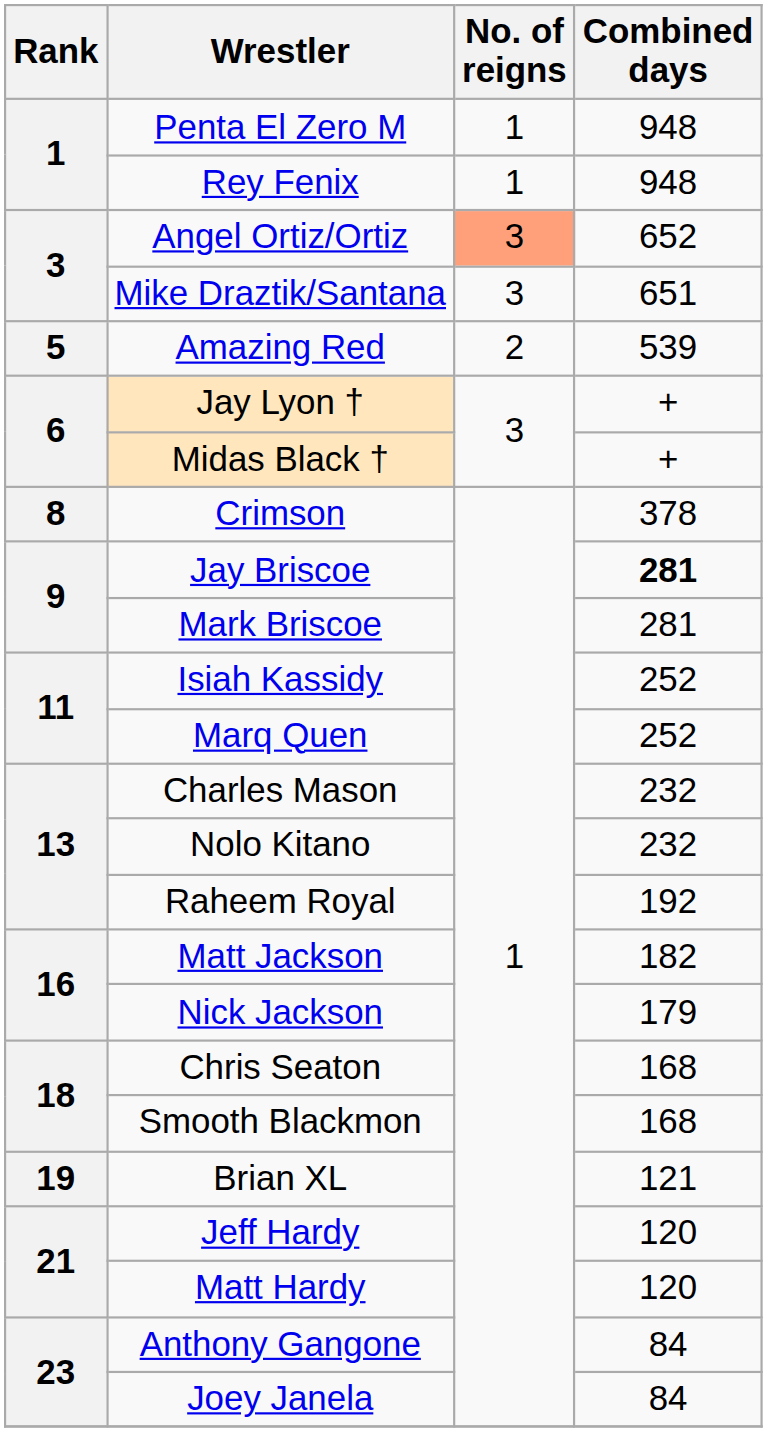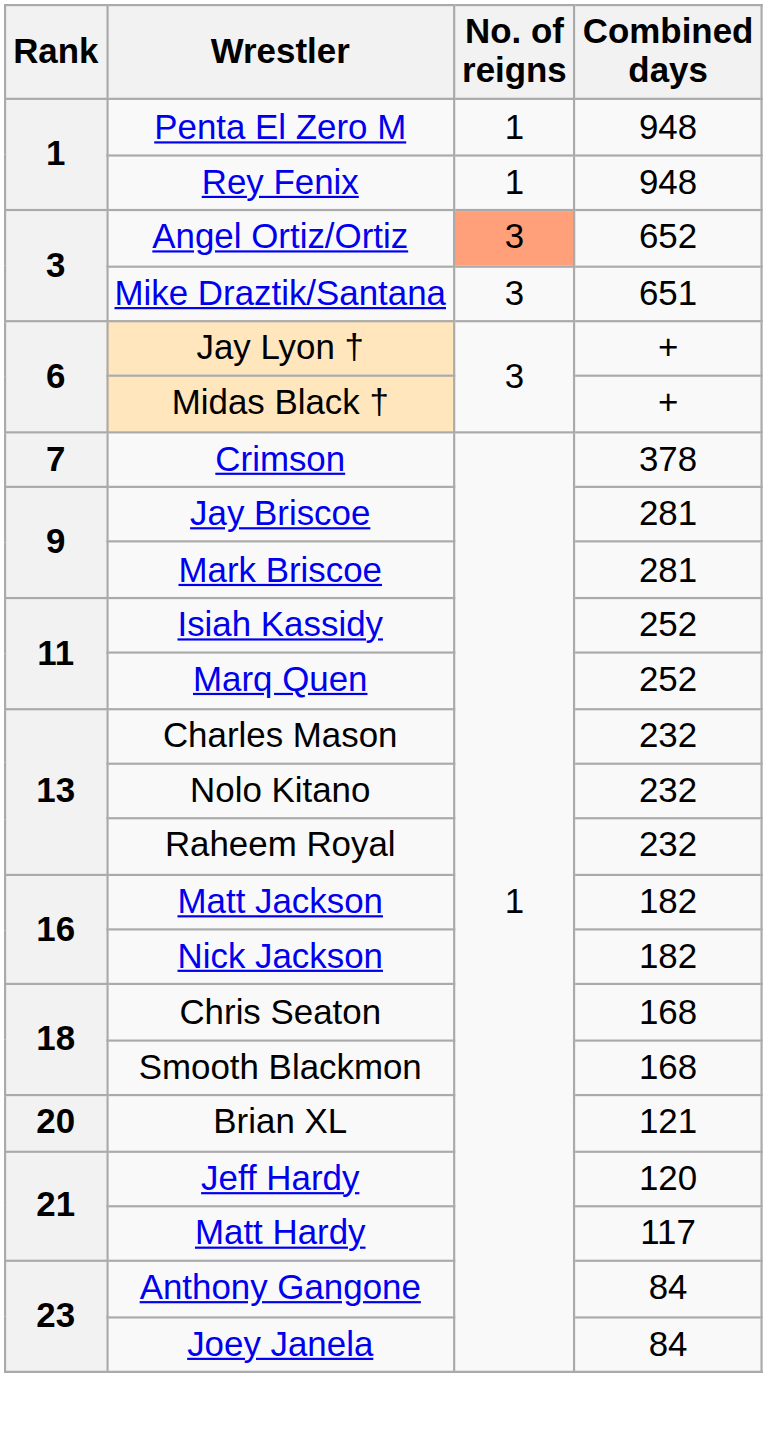 <table class="wikitable sortable" style="text-align: center">
 <tr>
 <th>Rank</th>
 <th>Wrestler</th>
 <th>No. of<br>reigns</th>
 <th data-sort-type="number">Combined<br>days</th>
 </tr>
 <tr>
 <th rowspan=2>1</th>
 <td><a href='#'>Penta El Zero M</a></td>
 <td>1</td>
 <td>948</td>
 </tr>
 <tr>
 <td><a href='#'>Rey Fenix</a></td>
 <td>1</td>
 <td>948</td>
 </tr>
 <tr>
 <th rowspan=2>3</th>
 <td><a href='#'>Angel Ortiz/Ortiz</a></td>
 <td style="background: lightsalmon;">3</td>
 <td>652</td>
 </tr>
 <tr>
 <td><a href='#'>Mike Draztik/Santana</a></td>
 <td>3</td>
 <td>651</td>
 </tr>
 <tr>
-<th>5</th>
-<td><a href='#'>Amazing Red</a></td>
-<td>2</td>
-<td>539</td>
-</tr>
-<tr>
 <th rowspan=2>6</th>
 <td style="background-color: #ffe6bd">Jay Lyon †</td>
 <td rowspan=2>3</td>
 <td>+</td>
 </tr>
 <tr>
 <td style="background-color: #ffe6bd">Midas Black †</td>
 <td>+</td>
 </tr>
 <tr>
-<th>8</th>
+<th>7</th>
 <td><a href='#'>Crimson</a></td>
 <td rowspan=17>1</td>
 <td>378</td>
 </tr>
 <tr>
 <th rowspan=2>9</th>
 <td><a href='#'>Jay Briscoe</a></td>
-<td><strong>281</strong></td>
+<td>281</td>
 </tr>
 <tr>
 <td><a href='#'>Mark Briscoe</a></td>
 <td>281</td>
 </tr>
 <tr>
 <th rowspan=2>11</th>
 <td><a href='#'>Isiah Kassidy</a></td>
 <td>252</td>
 </tr>
 <tr>
 <td><a href='#'>Marq Quen</a></td>
 <td>252</td>
 </tr>
 <tr>
 <th rowspan=3>13</th>
 <td>Charles Mason</td>
 <td>232</td>
 </tr>
 <tr>
 <td>Nolo Kitano</td>
 <td>232</td>
 </tr>
 <tr>
 <td>Raheem Royal</td>
-<td>192</td>
+<td>232</td>
 </tr>
 <tr>
 <th rowspan=2>16</th>
 <td><a href='#'>Matt Jackson</a></td>
 <td>182</td>
 </tr>
 <tr>
 <td><a href='#'>Nick Jackson</a></td>
-<td>179</td>
+<td>182</td>
 </tr>
 <tr>
 <th rowspan=2>18</th>
 <td>Chris Seaton</td>
 <td>168</td>
 </tr>
 <tr>
 <td>Smooth Blackmon</td>
 <td>168</td>
 </tr>
 <tr>
-<th>19</th>
+<th>20</th>
 <td>Brian XL</td>
 <td>121</td>
 </tr>
 <tr>
 <th rowspan=2>21</th>
 <td><a href='#'>Jeff Hardy</a></td>
 <td>120</td>
 </tr>
 <tr>
 <td><a href='#'>Matt Hardy</a></td>
-<td>120</td>
+<td>117</td>
 </tr>
 <tr>
 <th rowspan=2>23</th>
 <td><a href='#'>Anthony Gangone</a></td>
 <td>84</td>
 </tr>
 <tr>
 <td><a href='#'>Joey Janela</a></td>
 <td>84</td>
 </tr>
 <tr>
 </tr>
 </table>
